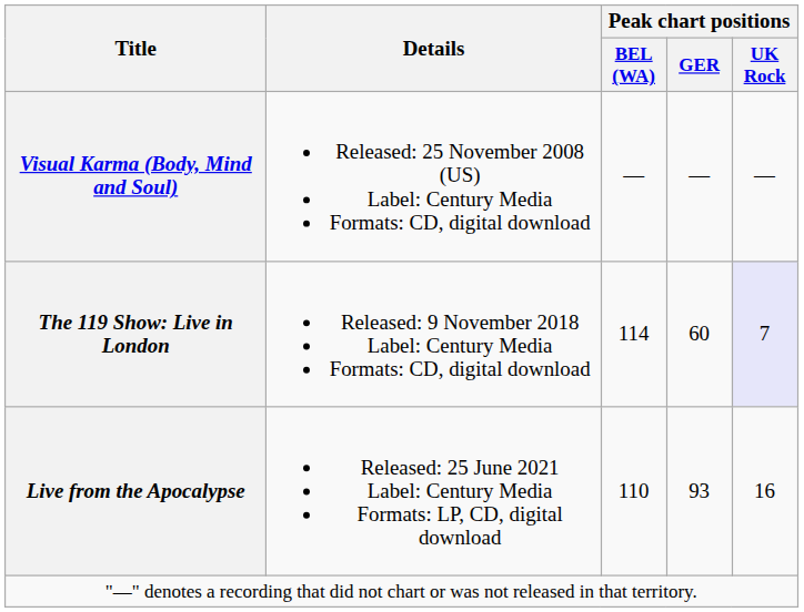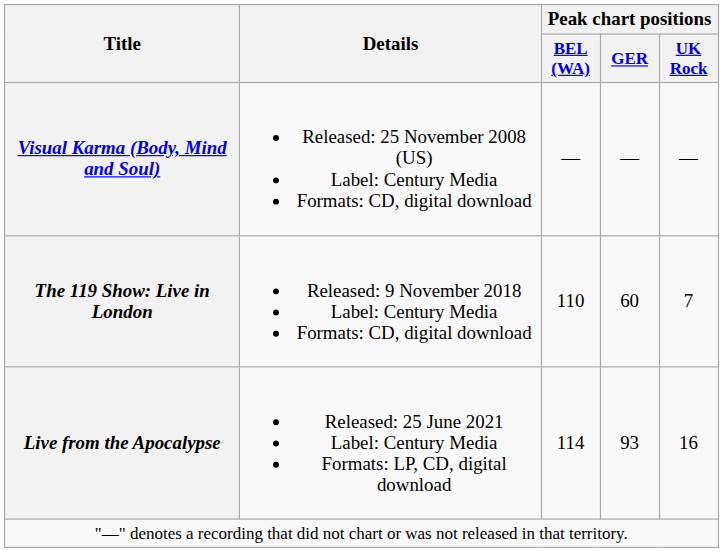 <table class="wikitable plainrowheaders" style="text-align:center;">
 <tr>
 <th scope="col" rowspan="2" style="width:12em;">Title</th>
 <th scope="col" rowspan="2" style="width:15.5em;">Details</th>
 <th scope="col" colspan="3">Peak chart positions</th>
 </tr>
 <tr>
 <th scope="col" style="width:3em;font-size:90%;"><a href='#'>BEL<br>(WA)</a><br></th>
 <th scope="col" style="width:3em;font-size:90%;"><a href='#'>GER</a><br></th>
 <th scope="col" style="width:3em;font-size:90%;"><a href='#'>UK<br>Rock</a><br></th>
 </tr>
 <tr>
 <th scope="row"><em><a href='#'>Visual Karma (Body, Mind and Soul)</a></em></th>
 <td><br><ul><li>Released: 25 November 2008 <span>(US)</span></li><li>Label: Century Media</li><li>Formats: CD, digital download</li></ul></td>
 <td>—</td>
 <td>—</td>
 <td>—</td>
 </tr>
 <tr>
 <th scope="row"><em>The 119 Show: Live in London</em></th>
 <td><br><ul><li>Released: 9 November 2018</li><li>Label: Century Media</li><li>Formats: CD, digital download</li></ul></td>
-<td>114</td>
+<td>110</td>
 <td>60</td>
-<td style="background: lavender;">7</td>
+<td>7</td>
 </tr>
 <tr>
 <th scope="row"><em>Live from the Apocalypse</em></th>
 <td><br><ul><li>Released: 25 June 2021</li><li>Label: Century Media</li><li>Formats: LP, CD, digital download</li></ul></td>
-<td>110</td>
+<td>114</td>
 <td>93</td>
 <td>16</td>
 </tr>
 <tr>
 <td colspan="6" style="font-size:90%">"—" denotes a recording that did not chart or was not released in that territory.</td>
 </tr>
 </table>
